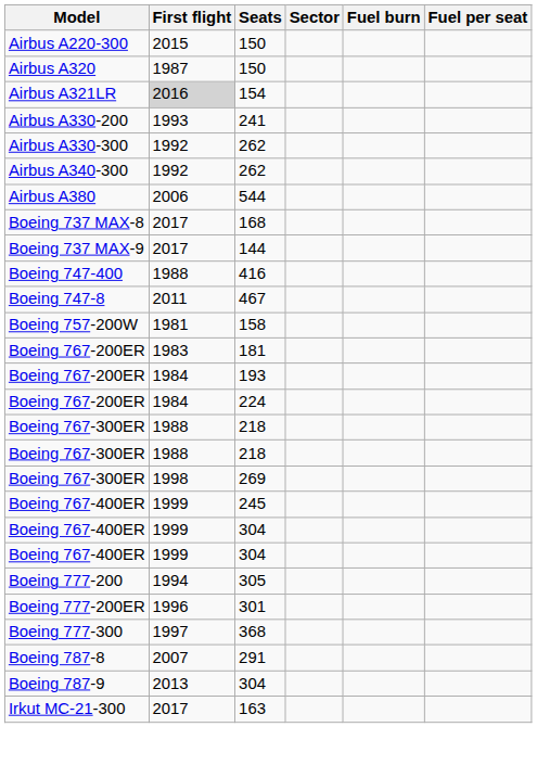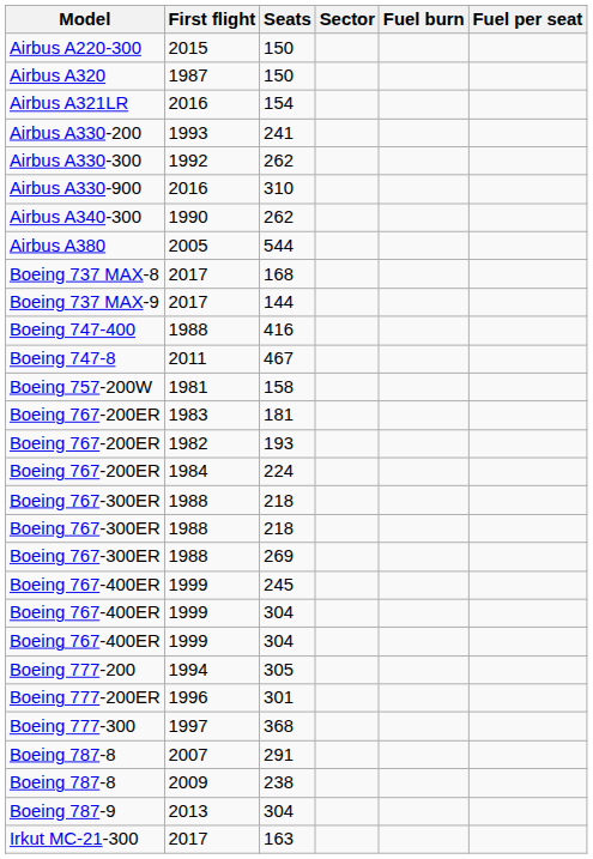 <table class="wikitable sortable">
 <tr>
 <th>Model</th>
 <th>First flight</th>
 <th>Seats</th>
 <th>Sector</th>
 <th>Fuel burn</th>
 <th>Fuel per seat</th>
 </tr>
 <tr>
 <td><a href='#'>Airbus A220-300</a></td>
 <td>2015</td>
 <td>150</td>
 <td></td>
 <td></td>
 <td></td>
 </tr>
 <tr>
 <td><a href='#'>Airbus A320</a></td>
 <td>1987</td>
 <td>150</td>
 <td></td>
 <td></td>
 <td><br></td>
 </tr>
 <tr>
 <td><a href='#'>Airbus A321LR</a></td>
-<td style="background: lightgrey;">2016</td>
+<td>2016</td>
 <td>154</td>
 <td></td>
 <td></td>
 <td><br></td>
 </tr>
 <tr>
 <td><a href='#'>Airbus A330</a>-200</td>
 <td>1993</td>
 <td>241</td>
 <td></td>
 <td></td>
 <td></td>
 </tr>
 <tr>
 <td><a href='#'>Airbus A330</a>-300</td>
 <td>1992</td>
 <td>262</td>
 <td></td>
 <td></td>
 <td></td>
 </tr>
 <tr>
+<td><a href='#'>Airbus A330</a>-900</td>
+<td>2016</td>
+<td>310</td>
+<td></td>
+<td></td>
+<td><br></td>
+</tr>
+<tr>
 <td><a href='#'>Airbus A340</a>-300</td>
-<td>1992</td>
+<td>1990</td>
 <td>262</td>
 <td></td>
 <td></td>
 <td></td>
 </tr>
 <tr>
 <td><a href='#'>Airbus A380</a></td>
-<td>2006</td>
+<td>2005</td>
 <td>544</td>
 <td></td>
 <td><br></td>
 <td><br></td>
 </tr>
 <tr>
 <td><a href='#'>Boeing 737 MAX</a>-8</td>
 <td>2017</td>
 <td>168</td>
 <td></td>
 <td></td>
 <td><br></td>
 </tr>
 <tr>
 <td><a href='#'>Boeing 737 MAX</a>-9</td>
 <td>2017</td>
 <td>144</td>
 <td></td>
 <td></td>
 <td><br></td>
 </tr>
 <tr>
 <td><a href='#'>Boeing 747-400</a></td>
 <td>1988</td>
 <td>416</td>
 <td></td>
 <td></td>
 <td><br></td>
 </tr>
 <tr>
 <td><a href='#'>Boeing 747-8</a></td>
 <td>2011</td>
 <td>467</td>
 <td></td>
 <td></td>
 <td><br></td>
 </tr>
 <tr>
 <td><a href='#'>Boeing 757</a>-200W</td>
 <td>1981</td>
 <td>158</td>
 <td></td>
 <td></td>
 <td><br></td>
 </tr>
 <tr>
 <td><a href='#'>Boeing 767</a>-200ER</td>
 <td>1983</td>
 <td>181</td>
 <td></td>
 <td></td>
 <td><br></td>
 </tr>
 <tr>
 <td><a href='#'>Boeing 767</a>-200ER</td>
-<td>1984</td>
+<td>1982</td>
 <td>193</td>
 <td></td>
 <td></td>
 <td><br></td>
 </tr>
 <tr>
 <td><a href='#'>Boeing 767</a>-200ER</td>
 <td>1984</td>
 <td>224</td>
 <td></td>
 <td></td>
 <td><br></td>
 </tr>
 <tr>
 <td><a href='#'>Boeing 767</a>-300ER</td>
 <td>1988</td>
 <td>218</td>
 <td></td>
 <td></td>
 <td><br></td>
 </tr>
 <tr>
 <td><a href='#'>Boeing 767</a>-300ER</td>
 <td>1988</td>
 <td>218</td>
 <td></td>
 <td></td>
 <td><br></td>
 </tr>
 <tr>
 <td><a href='#'>Boeing 767</a>-300ER</td>
-<td>1998</td>
+<td>1988</td>
 <td>269</td>
 <td></td>
 <td></td>
 <td><br></td>
 </tr>
 <tr>
 <td><a href='#'>Boeing 767</a>-400ER</td>
 <td>1999</td>
 <td>245</td>
 <td></td>
 <td></td>
 <td><br></td>
 </tr>
 <tr>
 <td><a href='#'>Boeing 767</a>-400ER</td>
 <td>1999</td>
 <td>304</td>
 <td></td>
 <td></td>
 <td><br></td>
 </tr>
 <tr>
 <td><a href='#'>Boeing 767</a>-400ER</td>
 <td>1999</td>
 <td>304</td>
 <td></td>
 <td></td>
 <td></td>
 </tr>
 <tr>
 <td><a href='#'>Boeing 777</a>-200</td>
 <td>1994</td>
 <td>305</td>
 <td></td>
 <td></td>
 <td><br></td>
 </tr>
 <tr>
 <td><a href='#'>Boeing 777</a>-200ER</td>
 <td>1996</td>
 <td>301</td>
 <td></td>
 <td></td>
 <td></td>
 </tr>
 <tr>
 <td><a href='#'>Boeing 777</a>-300</td>
 <td>1997</td>
 <td>368</td>
 <td></td>
 <td></td>
 <td><br></td>
 </tr>
 <tr>
 <td><a href='#'>Boeing 787</a>-8</td>
 <td>2007</td>
 <td>291</td>
 <td></td>
 <td></td>
 <td><br></td>
 </tr>
 <tr>
+<td><a href='#'>Boeing 787</a>-8</td>
+<td>2009</td>
+<td>238</td>
+<td></td>
+<td></td>
+<td><br></td>
+</tr>
+<tr>
 <td><a href='#'>Boeing 787</a>-9</td>
 <td>2013</td>
 <td>304</td>
 <td></td>
 <td></td>
 <td><br></td>
 </tr>
 <tr>
 <td><a href='#'>Irkut MC-21</a>-300</td>
 <td>2017</td>
 <td>163</td>
 <td></td>
 <td></td>
 <td><br></td>
 </tr>
 </table>
